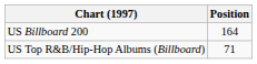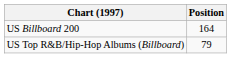 <table class="wikitable sortable">
 <tr>
 <th>Chart (1997)</th>
 <th>Position</th>
 </tr>
 <tr>
 <td>US <em>Billboard</em> 200</td>
 <td align="center">164</td>
 </tr>
 <tr>
 <td>US Top R&B/Hip-Hop Albums (<em>Billboard</em>)</td>
-<td align="center">71</td>
+<td align="center">79</td>
 </tr>
 </table>
